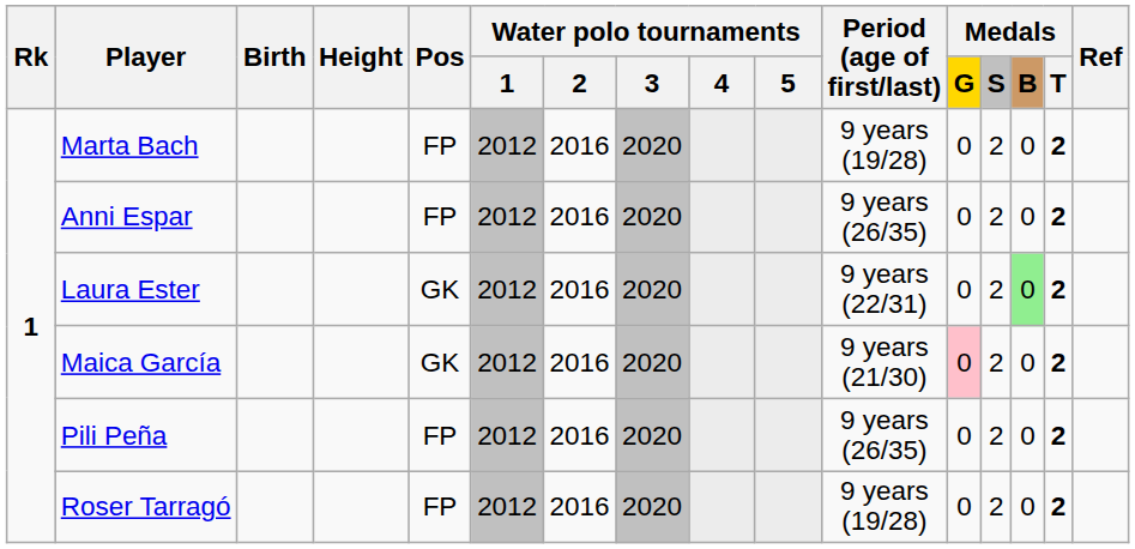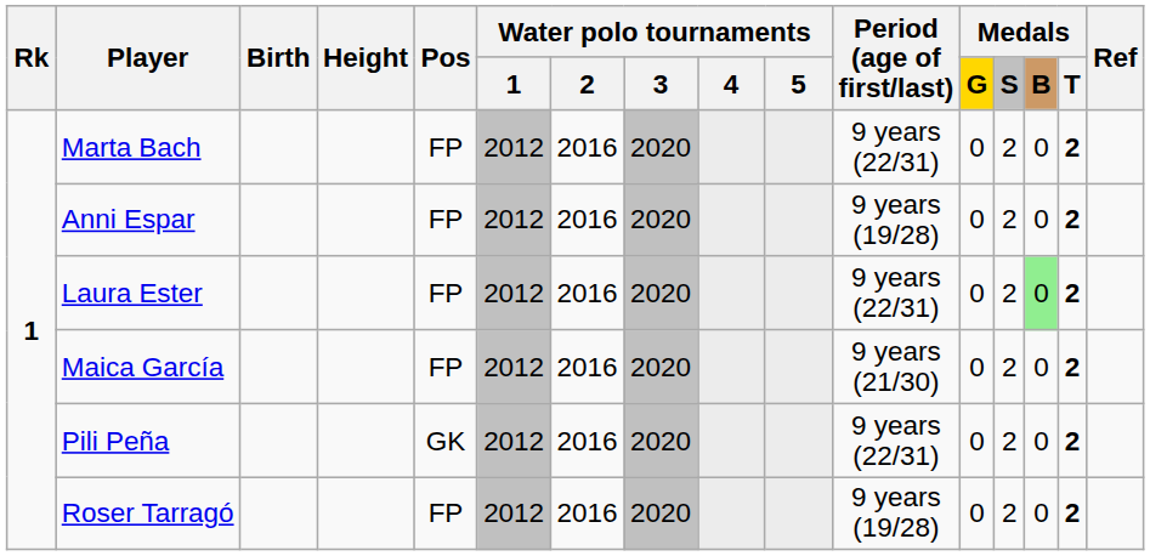 <table class="wikitable sortable" style="text-align: center; font-size: 90%; margin-left: 1em;">
 <tr>
 <th rowspan="2">Rk</th>
 <th rowspan="2">Player</th>
 <th rowspan="2">Birth</th>
 <th rowspan="2">Height</th>
 <th rowspan="2">Pos</th>
 <th colspan="5">Water polo tournaments</th>
 <th rowspan="2">Period<br>(age of<br>first/last)</th>
 <th colspan="4">Medals</th>
 <th rowspan="2" class="unsortable">Ref</th>
 </tr>
 <tr>
 <th>1</th>
 <th style="width: 2em;" class="unsortable">2</th>
 <th style="width: 2em;" class="unsortable">3</th>
 <th style="width: 2em;" class="unsortable">4</th>
 <th style="width: 2em;" class="unsortable">5</th>
 <th style="background-color: gold;">G</th>
 <th style="background-color: silver;">S</th>
 <th style="background-color: #cc9966;">B</th>
 <th>T</th>
 </tr>
 <tr>
 <td rowspan="6"><strong>1</strong></td>
 <td style="text-align: left;" data-sort-value="Bach, Marta"><a href='#'>Marta Bach</a></td>
 <td></td>
 <td></td>
 <td>FP</td>
 <td style="background-color: silver;">2012</td>
 <td>2016</td>
 <td style="background-color: silver;">2020</td>
 <td style="background-color: #ececec;"></td>
 <td style="background-color: #ececec;"></td>
-<td>9 years<br>(19/28)</td>
+<td>9 years<br>(22/31)</td>
 <td>0</td>
 <td>2</td>
 <td>0</td>
 <td><strong>2</strong></td>
 <td></td>
 </tr>
 <tr>
 <td style="text-align: left;" data-sort-value="Espar, Anni"><a href='#'>Anni Espar</a></td>
 <td></td>
 <td></td>
 <td>FP</td>
 <td style="background-color: silver;">2012</td>
 <td>2016</td>
 <td style="background-color: silver;">2020</td>
 <td style="background-color: #ececec;"></td>
 <td style="background-color: #ececec;"></td>
-<td>9 years<br>(26/35)</td>
+<td>9 years<br>(19/28)</td>
 <td>0</td>
 <td>2</td>
 <td>0</td>
 <td><strong>2</strong></td>
 <td></td>
 </tr>
 <tr>
 <td style="text-align: left;" data-sort-value="Ester, Laura"><a href='#'>Laura Ester</a></td>
 <td></td>
 <td></td>
-<td>GK</td>
+<td>FP</td>
 <td style="background-color: silver;">2012</td>
 <td>2016</td>
 <td style="background-color: silver;">2020</td>
 <td style="background-color: #ececec;"></td>
 <td style="background-color: #ececec;"></td>
 <td>9 years<br>(22/31)</td>
 <td>0</td>
 <td>2</td>
 <td style="background: lightgreen;">0</td>
 <td><strong>2</strong></td>
 <td></td>
 </tr>
 <tr>
 <td style="text-align: left;" data-sort-value="García, Maica"><a href='#'>Maica García</a></td>
 <td></td>
 <td></td>
-<td>GK</td>
+<td>FP</td>
 <td style="background-color: silver;">2012</td>
 <td>2016</td>
 <td style="background-color: silver;">2020</td>
 <td style="background-color: #ececec;"></td>
 <td style="background-color: #ececec;"></td>
 <td>9 years<br>(21/30)</td>
-<td style="background: pink;">0</td>
+<td>0</td>
 <td>2</td>
 <td>0</td>
 <td><strong>2</strong></td>
 <td></td>
 </tr>
 <tr>
 <td style="text-align: left;" data-sort-value="Peña, Pili"><a href='#'>Pili Peña</a></td>
 <td></td>
 <td></td>
-<td>FP</td>
+<td>GK</td>
 <td style="background-color: silver;">2012</td>
 <td>2016</td>
 <td style="background-color: silver;">2020</td>
 <td style="background-color: #ececec;"></td>
 <td style="background-color: #ececec;"></td>
-<td>9 years<br>(26/35)</td>
+<td>9 years<br>(22/31)</td>
 <td>0</td>
 <td>2</td>
 <td>0</td>
 <td><strong>2</strong></td>
 <td></td>
 </tr>
 <tr>
 <td style="text-align: left;" data-sort-value="Tarragó, Roser"><a href='#'>Roser Tarragó</a></td>
 <td></td>
 <td></td>
 <td>FP</td>
 <td style="background-color: silver;">2012</td>
 <td>2016</td>
 <td style="background-color: silver;">2020</td>
 <td style="background-color: #ececec;"></td>
 <td style="background-color: #ececec;"></td>
 <td>9 years<br>(19/28)</td>
 <td>0</td>
 <td>2</td>
 <td>0</td>
 <td><strong>2</strong></td>
 <td></td>
 </tr>
 </table>
